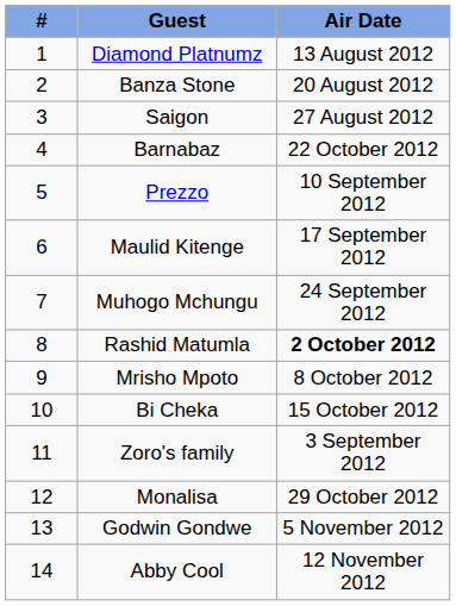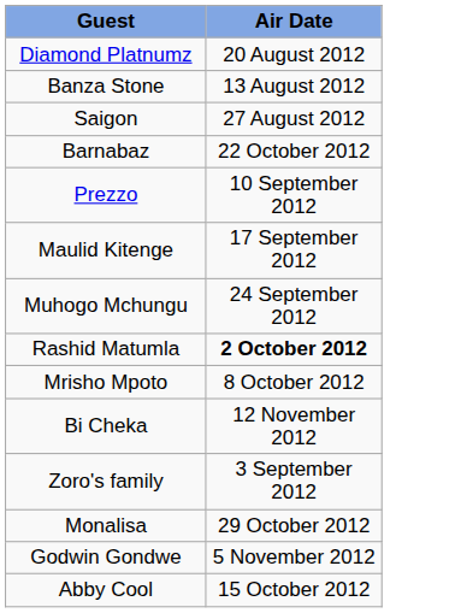 <table class="wikitable" style="text-align:center;">
 <tr>
-<th width="50" style="background:#81a6e3">#</th>
 <th width="150" style="background:#81a6e3">Guest</th>
 <th width="130" style="background:#81a6e3">Air Date</th>
 </tr>
 <tr>
-<td>1</td>
 <td><a href='#'>Diamond Platnumz</a></td>
+<td>20 August 2012</td>
+</tr>
+<tr>
+<td>Banza Stone</td>
 <td>13 August 2012</td>
 </tr>
 <tr>
-<td>2</td>
-<td>Banza Stone</td>
-<td>20 August 2012</td>
-</tr>
-<tr>
-<td>3</td>
 <td>Saigon</td>
 <td>27 August 2012</td>
 </tr>
 <tr>
-<td>4</td>
 <td>Barnabaz</td>
 <td>22 October 2012</td>
 </tr>
 <tr>
-<td>5</td>
 <td><a href='#'>Prezzo</a></td>
 <td>10 September 2012</td>
 </tr>
 <tr>
-<td>6</td>
 <td>Maulid Kitenge</td>
 <td>17 September 2012</td>
 </tr>
 <tr>
-<td>7</td>
 <td>Muhogo Mchungu</td>
 <td>24 September 2012</td>
 </tr>
 <tr>
-<td>8</td>
 <td>Rashid Matumla</td>
 <td><strong>2 October 2012</strong></td>
 </tr>
 <tr>
-<td>9</td>
 <td>Mrisho Mpoto</td>
 <td>8 October 2012</td>
 </tr>
 <tr>
-<td>10</td>
 <td>Bi Cheka</td>
-<td>15 October 2012</td>
+<td>12 November 2012</td>
 </tr>
 <tr>
-<td>11</td>
 <td>Zoro's family</td>
 <td>3 September 2012</td>
 </tr>
 <tr>
-<td>12</td>
 <td>Monalisa</td>
 <td>29 October 2012</td>
 </tr>
 <tr>
-<td>13</td>
 <td>Godwin Gondwe</td>
 <td>5 November 2012</td>
 </tr>
 <tr>
-<td>14</td>
 <td>Abby Cool</td>
-<td>12 November 2012</td>
+<td>15 October 2012</td>
 </tr>
 </table>
